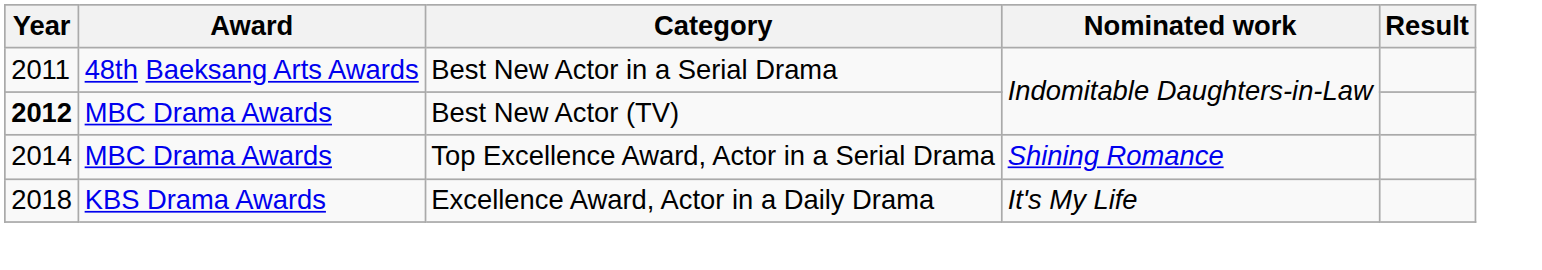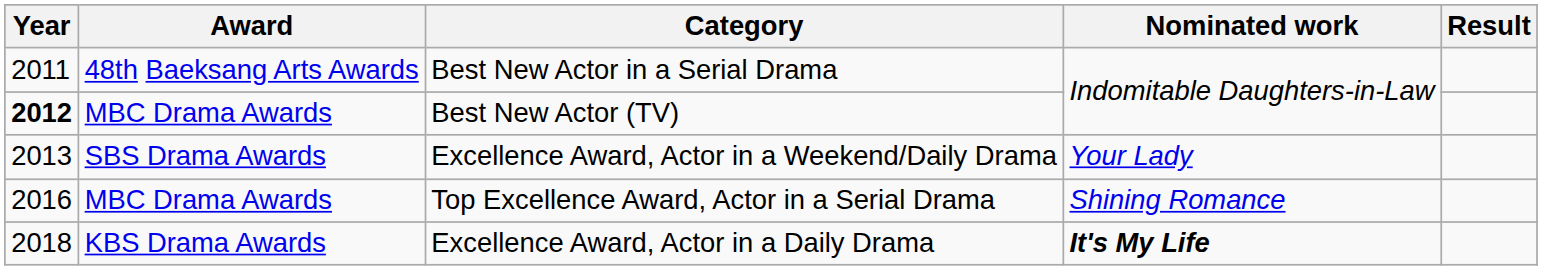 <table class="wikitable">
 <tr>
 <th>Year</th>
 <th>Award</th>
 <th>Category</th>
 <th>Nominated work</th>
 <th>Result</th>
 </tr>
 <tr>
 <td>2011</td>
 <td><a href='#'>48th</a> <a href='#'>Baeksang Arts Awards</a></td>
 <td>Best New Actor in a Serial Drama</td>
 <td rowspan=2><em>Indomitable Daughters-in-Law</em></td>
 <td></td>
 </tr>
 <tr>
 <td><strong>2012</strong></td>
 <td><a href='#'>MBC Drama Awards</a></td>
 <td>Best New Actor (TV)</td>
 <td></td>
 </tr>
 <tr>
-<td>2014</td>
+<td>2013</td>
+<td><a href='#'>SBS Drama Awards</a></td>
+<td>Excellence Award, Actor in a Weekend/Daily Drama</td>
+<td><em><a href='#'>Your Lady</a></em></td>
+<td></td>
+</tr>
+<tr>
+<td>2016</td>
 <td><a href='#'>MBC Drama Awards</a></td>
 <td>Top Excellence Award, Actor in a Serial Drama</td>
 <td><em><a href='#'>Shining Romance</a></em></td>
 <td></td>
 </tr>
 <tr>
 <td>2018</td>
 <td><a href='#'>KBS Drama Awards</a></td>
 <td>Excellence Award, Actor in a Daily Drama</td>
-<td><em>It's My Life</em></td>
+<td><strong><em>It's My Life</em></strong></td>
 <td></td>
 </tr>
 </table>
